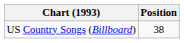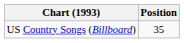 <table class="wikitable sortable">
 <tr>
 <th scope="col">Chart (1993)</th>
 <th scope="col">Position</th>
 </tr>
 <tr>
 <td>US <a href='#'>Country Songs</a> (<em><a href='#'>Billboard</a></em>)</td>
-<td align="center">38</td>
+<td align="center">35</td>
 </tr>
 </table>
